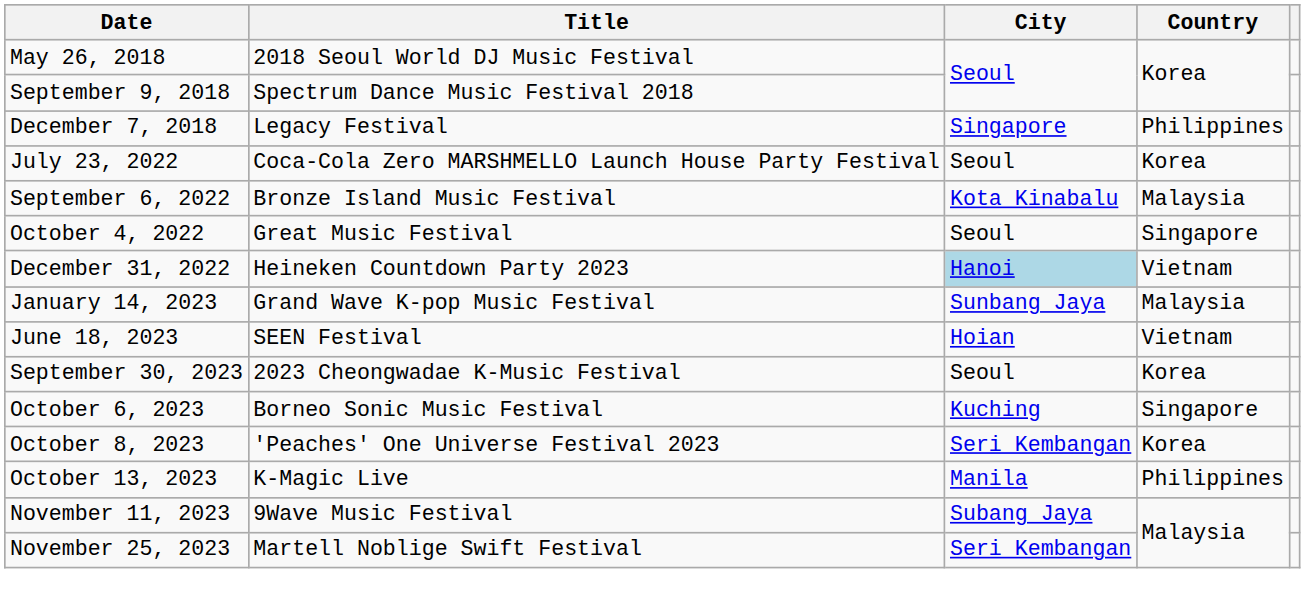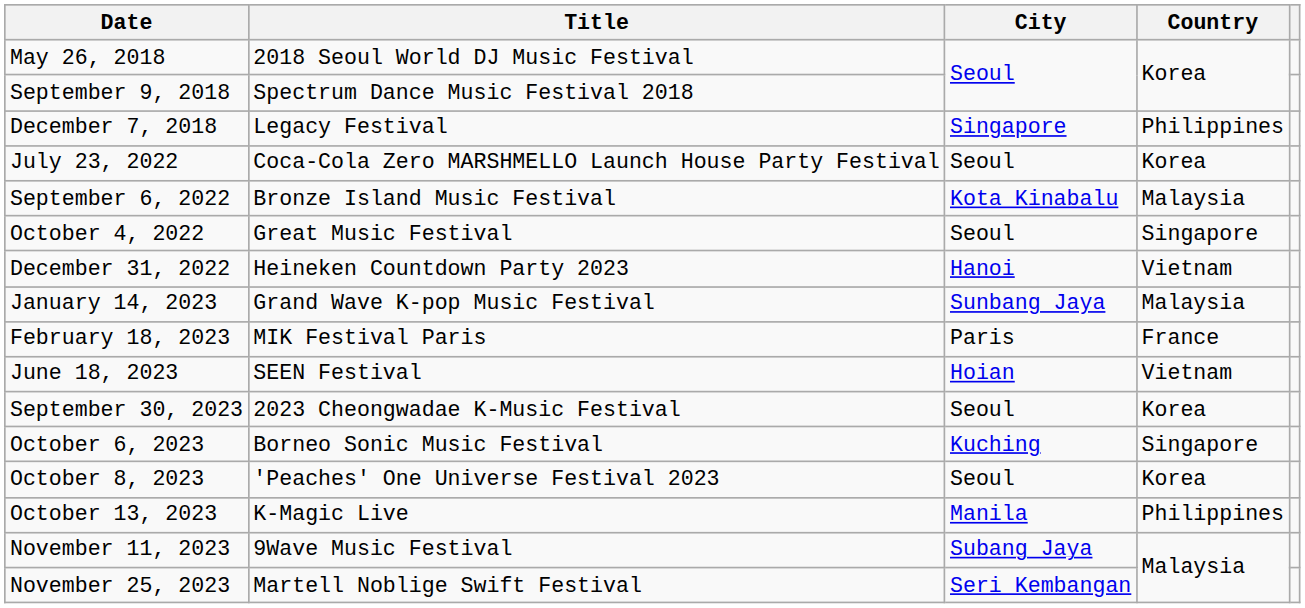 <table class="wikitable">
 <tr>
 <th>Date</th>
 <th scope="col">Title</th>
 <th>City</th>
 <th>Country</th>
 <th scope="col" class="unsortable"></th>
 </tr>
 <tr>
 <td>May 26, 2018</td>
 <td>2018 Seoul World DJ Music Festival</td>
 <td rowspan="2"><a href='#'>Seoul</a></td>
 <td rowspan="2">Korea</td>
 <td></td>
 </tr>
 <tr>
 <td>September 9, 2018</td>
 <td>Spectrum Dance Music Festival 2018</td>
 <td></td>
 </tr>
 <tr>
 <td>December 7, 2018</td>
 <td>Legacy Festival</td>
 <td><a href='#'>Singapore</a></td>
 <td>Philippines</td>
 <td></td>
 </tr>
 <tr>
 <td>July 23, 2022</td>
 <td>Coca-Cola Zero MARSHMELLO Launch House Party Festival</td>
 <td>Seoul</td>
 <td>Korea</td>
 <td></td>
 </tr>
 <tr>
 <td>September 6, 2022</td>
 <td>Bronze Island Music Festival</td>
 <td><a href='#'>Kota Kinabalu</a></td>
 <td>Malaysia</td>
 <td></td>
 </tr>
 <tr>
 <td>October 4, 2022</td>
 <td>Great Music Festival</td>
 <td>Seoul</td>
 <td>Singapore</td>
 <td></td>
 </tr>
 <tr>
 <td>December 31, 2022</td>
 <td>Heineken Countdown Party 2023</td>
-<td style="background: lightblue;"><a href='#'>Hanoi</a></td>
+<td><a href='#'>Hanoi</a></td>
 <td>Vietnam</td>
 <td></td>
 </tr>
 <tr>
 <td>January 14, 2023</td>
 <td>Grand Wave K-pop Music Festival</td>
 <td><a href='#'>Sunbang Jaya</a></td>
 <td>Malaysia</td>
+<td></td>
+</tr>
+<tr>
+<td>February 18, 2023</td>
+<td>MIK Festival Paris</td>
+<td>Paris</td>
+<td>France</td>
 <td></td>
 </tr>
 <tr>
 <td>June 18, 2023</td>
 <td>SEEN Festival</td>
 <td><a href='#'>Hoian</a></td>
 <td>Vietnam</td>
 <td></td>
 </tr>
 <tr>
 <td>September 30, 2023</td>
 <td>2023 Cheongwadae K-Music Festival</td>
 <td>Seoul</td>
 <td>Korea</td>
 <td></td>
 </tr>
 <tr>
 <td>October 6, 2023</td>
 <td>Borneo Sonic Music Festival</td>
 <td><a href='#'>Kuching</a></td>
 <td>Singapore</td>
 <td></td>
 </tr>
 <tr>
 <td>October 8, 2023</td>
 <td>'Peaches' One Universe Festival 2023</td>
-<td><a href='#'>Seri Kembangan</a></td>
+<td>Seoul</td>
 <td>Korea</td>
 <td></td>
 </tr>
 <tr>
 <td>October 13, 2023</td>
 <td>K-Magic Live</td>
 <td><a href='#'>Manila</a></td>
 <td>Philippines</td>
 <td></td>
 </tr>
 <tr>
 <td>November 11, 2023</td>
 <td>9Wave Music Festival</td>
 <td><a href='#'>Subang Jaya</a></td>
 <td rowspan="2">Malaysia</td>
 <td></td>
 </tr>
 <tr>
 <td>November 25, 2023</td>
 <td>Martell Noblige Swift Festival</td>
 <td><a href='#'>Seri Kembangan</a></td>
 <td></td>
 </tr>
 </table>
